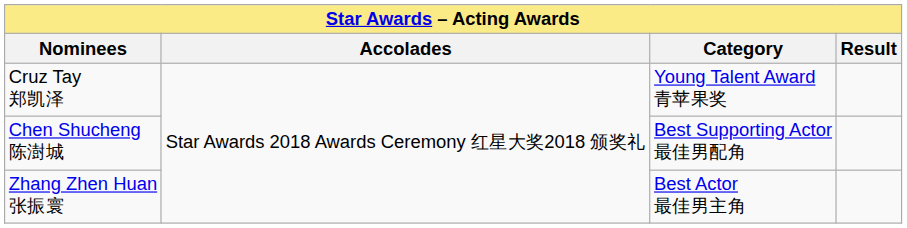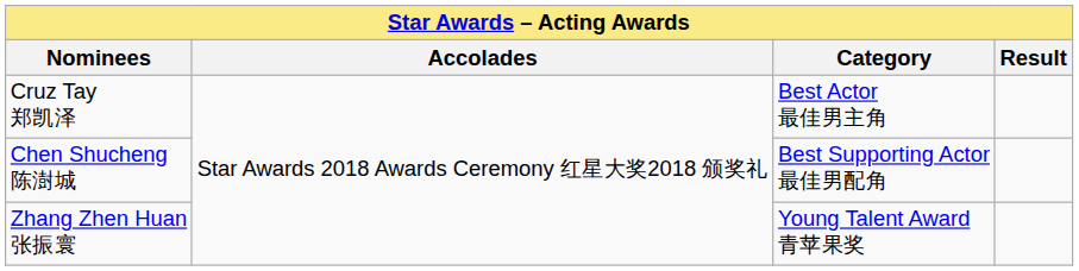 <table class="wikitable sortable">
 <tr>
 <th colspan="4" - style="background:#FAEB86;" align="center"><a href='#'>Star Awards</a> – Acting Awards</th>
 </tr>
 <tr>
 <th>Nominees</th>
 <th>Accolades</th>
 <th>Category</th>
 <th>Result</th>
 </tr>
 <tr>
 <td>Cruz Tay <br> 郑凯泽</td>
 <td rowspan="13">Star Awards 2018 Awards Ceremony 红星大奖2018 颁奖礼</td>
-<td><a href='#'>Young Talent Award</a>  <br> 青苹果奖</td>
+<td><a href='#'>Best Actor</a> <br> 最佳男主角</td>
 <td></td>
 </tr>
 <tr>
 <td><a href='#'>Chen Shucheng</a> <br> 陈澍城</td>
 <td><a href='#'>Best Supporting Actor</a> <br> 最佳男配角</td>
 <td></td>
 </tr>
 <tr>
 <td><a href='#'>Zhang Zhen Huan</a> <br> 张振寰</td>
-<td><a href='#'>Best Actor</a> <br> 最佳男主角</td>
+<td><a href='#'>Young Talent Award</a>  <br> 青苹果奖</td>
 <td></td>
 </tr>
 </table>
